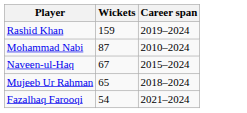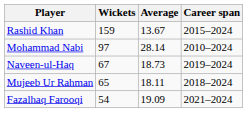 <table class="wikitable">
 <tr>
 <th>Player</th>
 <th>Wickets</th>
+<th>Average</th>
 <th>Career span</th>
 </tr>
 <tr>
 <td><a href='#'>Rashid Khan</a></td>
 <td>159</td>
-<td>2019–2024</td>
+<td>13.67</td>
+<td>2015–2024</td>
 </tr>
 <tr>
 <td><a href='#'>Mohammad Nabi</a></td>
-<td>87</td>
+<td>97</td>
+<td>28.14</td>
 <td>2010–2024</td>
 </tr>
 <tr>
 <td><a href='#'>Naveen-ul-Haq</a></td>
 <td>67</td>
-<td>2015–2024</td>
+<td>18.73</td>
+<td>2019–2024</td>
 </tr>
 <tr>
 <td><a href='#'>Mujeeb Ur Rahman</a></td>
 <td>65</td>
+<td>18.11</td>
 <td>2018–2024</td>
 </tr>
 <tr>
 <td><a href='#'>Fazalhaq Farooqi</a></td>
 <td>54</td>
+<td>19.09</td>
 <td>2021–2024</td>
 </tr>
 </table>
